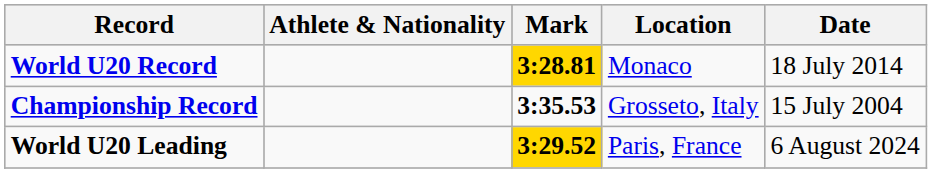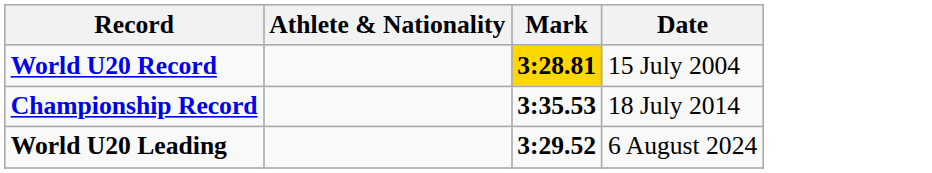 <table class="wikitable">
 <tr>
 <th scope="col">Record</th>
 <th scope="col">Athlete & Nationality</th>
 <th scope="col">Mark</th>
-<th scope="col">Location</th>
 <th scope="col">Date</th>
 </tr>
 <tr>
 <td><strong><a href='#'>World U20 Record</a></strong></td>
 <td></td>
 <td style="background: gold;"><strong>3:28.81</strong></td>
-<td><a href='#'>Monaco</a></td>
-<td>18 July 2014</td>
+<td>15 July 2004</td>
 </tr>
 <tr>
 <td><strong><a href='#'>Championship Record</a></strong></td>
 <td></td>
 <td><strong>3:35.53</strong></td>
-<td><a href='#'>Grosseto</a>, <a href='#'>Italy</a></td>
-<td>15 July 2004</td>
+<td>18 July 2014</td>
 </tr>
 <tr>
 <td><strong>World U20 Leading</strong></td>
 <td></td>
-<td style="background: gold;"><strong>3:29.52</strong></td>
-<td><a href='#'>Paris</a>, <a href='#'>France</a></td>
+<td><strong>3:29.52</strong></td>
 <td>6 August 2024</td>
 </tr>
 </table>
